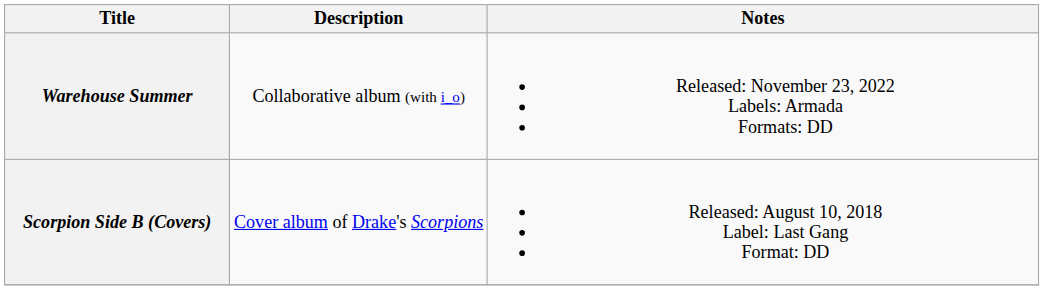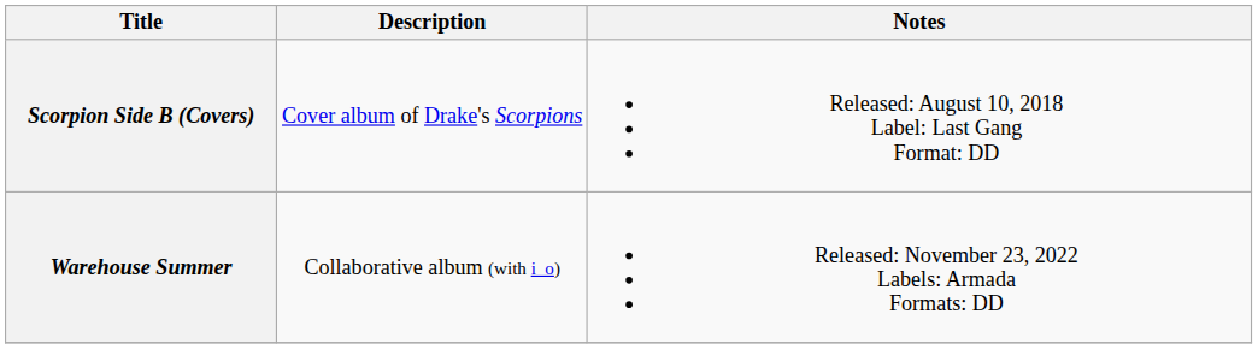 <table class="wikitable plainrowheaders" style="text-align:center;">
 <tr>
 <th scope="col" style="width:12em;">Title</th>
 <th scope="col">Description</th>
 <th scope="col" style="width:30em;">Notes</th>
 </tr>
 <tr>
+<th scope="row"><em>Scorpion Side B (Covers)</em></th>
+<td><a href='#'>Cover album</a> of <a href='#'>Drake</a>'s <em><a href='#'>Scorpions</a></em></td>
+<td><br><ul><li>Released: August 10, 2018 </li><li>Label: Last Gang</li><li>Format: DD</li></ul></td>
+</tr>
+<tr>
 <th scope="row"><em>Warehouse Summer</em></th>
 <td>Collaborative album <small>(with <a href='#'>i_o</a>)</small></td>
 <td><br><ul><li>Released: November 23, 2022</li><li>Labels: Armada</li><li>Formats: DD</li></ul></td>
 </tr>
 <tr>
-<th scope="row"><em>Scorpion Side B (Covers)</em></th>
-<td><a href='#'>Cover album</a> of <a href='#'>Drake</a>'s <em><a href='#'>Scorpions</a></em></td>
-<td><br><ul><li>Released: August 10, 2018 </li><li>Label: Last Gang</li><li>Format: DD</li></ul></td>
-</tr>
-<tr>
 </tr>
 </table>
